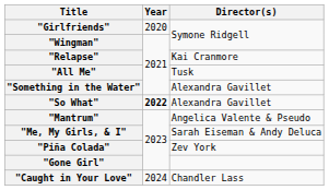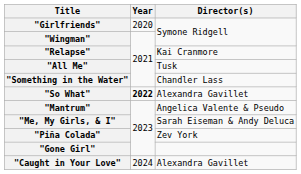 <table class="wikitable plainrowheaders">
 <tr>
 <th>Title</th>
 <th>Year</th>
 <th>Director(s)</th>
 </tr>
 <tr>
 <th scope="row">"Girlfriends"</th>
 <td>2020</td>
 <td rowspan="2">Symone Ridgell</td>
 </tr>
 <tr>
 <th scope="row">"Wingman"</th>
 <td rowspan="4">2021</td>
 </tr>
 <tr>
 <th scope="row">"Relapse"</th>
 <td>Kai Cranmore</td>
 </tr>
 <tr>
 <th scope="row">"All Me"</th>
 <td>Tusk</td>
 </tr>
 <tr>
 <th scope="row">"Something in the Water"</th>
-<td>Alexandra Gavillet</td>
+<td>Chandler Lass</td>
 </tr>
 <tr>
 <th scope="row">"So What"</th>
 <td><strong>2022</strong></td>
 <td>Alexandra Gavillet</td>
 </tr>
 <tr>
 <th scope="row">"Mantrum"</th>
 <td rowspan="4">2023</td>
 <td>Angelica Valente & Pseudo</td>
 </tr>
 <tr>
 <th scope="row">"Me, My Girls, & I"</th>
 <td>Sarah Eiseman & Andy Deluca</td>
 </tr>
 <tr>
 <th scope="row">"Piña Colada"</th>
 <td>Zev York</td>
 </tr>
 <tr>
 <th scope="row">"Gone Girl"</th>
 <td></td>
 </tr>
 <tr>
 <th scope="row">"Caught in Your Love"</th>
 <td>2024</td>
-<td>Chandler Lass</td>
+<td>Alexandra Gavillet</td>
 </tr>
 </table>
